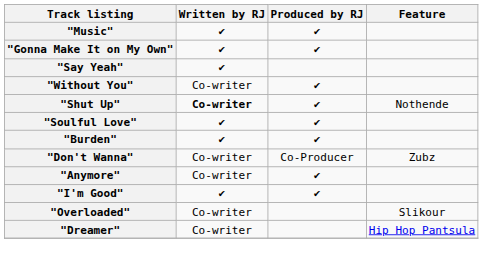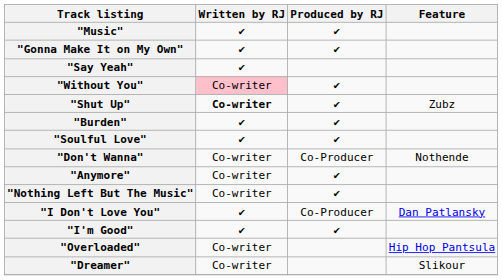 <table class="wikitable plainrowheaders sortable" style="text-align:center;" border="1">
 <tr>
 <th scope="col">Track listing</th>
 <th scope="col">Written by RJ</th>
 <th scope="col">Produced by RJ</th>
 <th scope="col">Feature</th>
 </tr>
 <tr>
 <th scope="row">"Music"</th>
 <td>✔</td>
 <td>✔</td>
 <td></td>
 </tr>
 <tr>
 <th scope="row">"Gonna Make It on My Own"</th>
 <td>✔</td>
 <td>✔</td>
 <td></td>
 </tr>
 <tr>
 <th scope="row">"Say Yeah"</th>
 <td>✔</td>
 <td></td>
 <td></td>
 </tr>
 <tr>
 <th scope="row">"Without You"</th>
-<td>Co-writer</td>
+<td style="background: pink;">Co-writer</td>
 <td>✔</td>
 <td></td>
 </tr>
 <tr>
 <th scope="row">"Shut Up"</th>
 <td><strong>Co-writer</strong></td>
 <td>✔</td>
-<td>Nothende</td>
+<td>Zubz</td>
+</tr>
+<tr>
+<th scope="row">"Burden"</th>
+<td>✔</td>
+<td>✔</td>
+<td></td>
 </tr>
 <tr>
 <th scope="row">"Soulful Love"</th>
 <td>✔</td>
 <td>✔</td>
 <td></td>
 </tr>
 <tr>
-<th scope="row">"Burden"</th>
-<td>✔</td>
-<td>✔</td>
-<td></td>
-</tr>
-<tr>
 <th scope="row">"Don't Wanna"</th>
 <td>Co-writer</td>
 <td>Co-Producer</td>
-<td>Zubz</td>
+<td>Nothende</td>
 </tr>
 <tr>
 <th scope="row">"Anymore"</th>
 <td>Co-writer</td>
 <td>✔</td>
 <td></td>
+</tr>
+<tr>
+<th scope="row">"Nothing Left But The Music"</th>
+<td>Co-writer</td>
+<td>✔</td>
+<td></td>
+</tr>
+<tr>
+<th scope="row">"I Don't Love You"</th>
+<td>✔</td>
+<td>Co-Producer</td>
+<td><a href='#'>Dan Patlansky</a></td>
 </tr>
 <tr>
 <th scope="row">"I'm Good"</th>
 <td>✔</td>
 <td>✔</td>
 <td></td>
 </tr>
 <tr>
 <th scope="row">"Overloaded"</th>
 <td>Co-writer</td>
 <td></td>
-<td>Slikour</td>
+<td><a href='#'>Hip Hop Pantsula</a></td>
 </tr>
 <tr>
 <th scope="row">"Dreamer"</th>
 <td>Co-writer</td>
 <td></td>
-<td><a href='#'>Hip Hop Pantsula</a></td>
+<td>Slikour</td>
 </tr>
 <tr>
 </tr>
 </table>
